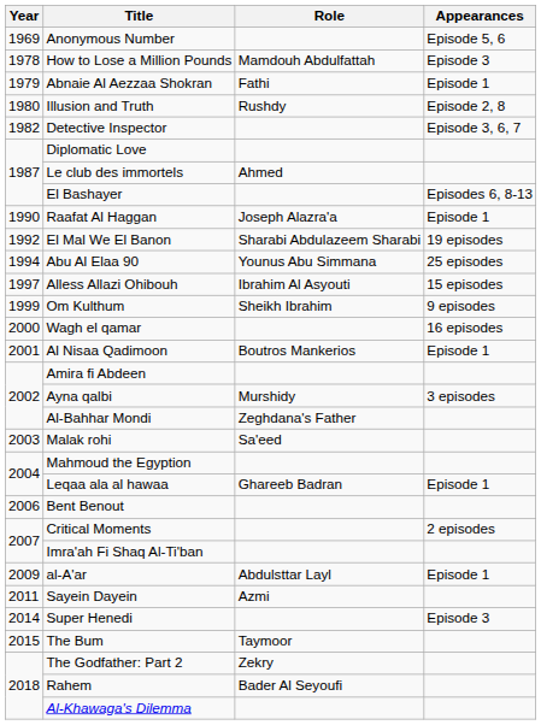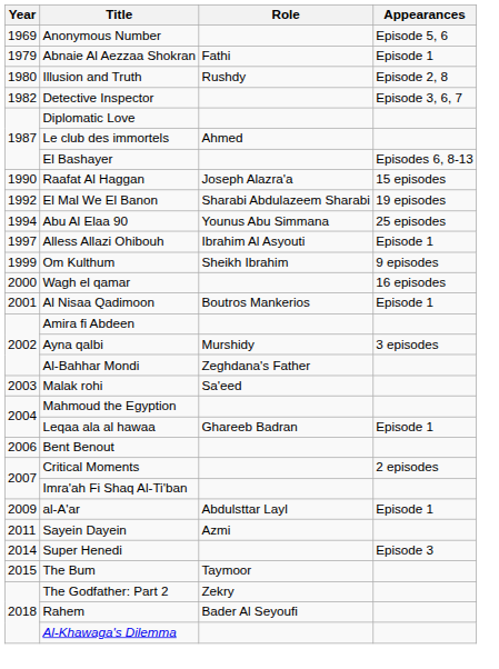 <table class="wikitable sortable mw-collapsible">
 <tr>
 <th>Year</th>
 <th>Title</th>
 <th>Role</th>
 <th>Appearances</th>
 </tr>
 <tr>
 <td>1969</td>
 <td>Anonymous Number</td>
 <td></td>
 <td>Episode 5, 6</td>
-</tr>
-<tr>
-<td>1978</td>
-<td>How to Lose a Million Pounds</td>
-<td>Mamdouh Abdulfattah</td>
-<td>Episode 3</td>
 </tr>
 <tr>
 <td>1979</td>
 <td>Abnaie Al Aezzaa Shokran</td>
 <td>Fathi</td>
 <td>Episode 1</td>
 </tr>
 <tr>
 <td>1980</td>
 <td>Illusion and Truth</td>
 <td>Rushdy</td>
 <td>Episode 2, 8</td>
 </tr>
 <tr>
 <td>1982</td>
 <td>Detective Inspector</td>
 <td></td>
 <td>Episode 3, 6, 7</td>
 </tr>
 <tr>
 <td rowspan="3">1987</td>
 <td>Diplomatic Love</td>
 <td></td>
 <td></td>
 </tr>
 <tr>
 <td>Le club des immortels</td>
 <td>Ahmed</td>
 <td></td>
 </tr>
 <tr>
 <td>El Bashayer</td>
 <td></td>
 <td>Episodes 6, 8-13</td>
 </tr>
 <tr>
 <td>1990</td>
 <td>Raafat Al Haggan</td>
 <td>Joseph Alazra'a</td>
-<td>Episode 1</td>
+<td>15 episodes</td>
 </tr>
 <tr>
 <td>1992</td>
 <td>El Mal We El Banon</td>
 <td>Sharabi Abdulazeem Sharabi</td>
 <td>19 episodes</td>
 </tr>
 <tr>
 <td>1994</td>
 <td>Abu Al Elaa 90</td>
 <td>Younus Abu Simmana</td>
 <td>25 episodes</td>
 </tr>
 <tr>
 <td>1997</td>
 <td>Alless Allazi Ohibouh</td>
 <td>Ibrahim Al Asyouti</td>
-<td>15 episodes</td>
+<td>Episode 1</td>
 </tr>
 <tr>
 <td>1999</td>
 <td>Om Kulthum</td>
 <td>Sheikh Ibrahim</td>
 <td>9 episodes</td>
 </tr>
 <tr>
 <td>2000</td>
 <td>Wagh el qamar</td>
 <td></td>
 <td>16 episodes</td>
 </tr>
 <tr>
 <td>2001</td>
 <td>Al Nisaa Qadimoon</td>
 <td>Boutros Mankerios</td>
 <td>Episode 1</td>
 </tr>
 <tr>
 <td rowspan="3">2002</td>
 <td>Amira fi Abdeen</td>
 <td></td>
 <td></td>
 </tr>
 <tr>
 <td>Ayna qalbi</td>
 <td>Murshidy</td>
 <td>3 episodes</td>
 </tr>
 <tr>
 <td>Al-Bahhar Mondi</td>
 <td>Zeghdana's Father</td>
 <td></td>
 </tr>
 <tr>
 <td>2003</td>
 <td>Malak rohi</td>
 <td>Sa'eed</td>
 <td></td>
 </tr>
 <tr>
 <td rowspan="2">2004</td>
 <td>Mahmoud the Egyption</td>
 <td></td>
 <td></td>
 </tr>
 <tr>
 <td>Leqaa ala al hawaa</td>
 <td>Ghareeb Badran</td>
 <td>Episode 1</td>
 </tr>
 <tr>
 <td>2006</td>
 <td>Bent Benout</td>
 <td></td>
 <td></td>
 </tr>
 <tr>
 <td rowspan="2">2007</td>
 <td>Critical Moments</td>
 <td></td>
 <td>2 episodes</td>
 </tr>
 <tr>
 <td>Imra'ah Fi Shaq Al-Ti'ban</td>
 <td></td>
 <td></td>
 </tr>
 <tr>
 <td>2009</td>
 <td>al-A'ar</td>
 <td>Abdulsttar Layl</td>
 <td>Episode 1</td>
 </tr>
 <tr>
 <td>2011</td>
 <td>Sayein Dayein</td>
 <td>Azmi</td>
 <td></td>
 </tr>
 <tr>
 <td>2014</td>
 <td>Super Henedi</td>
 <td></td>
 <td>Episode 3</td>
 </tr>
 <tr>
 <td>2015</td>
 <td>The Bum</td>
 <td>Taymoor</td>
 <td></td>
 </tr>
 <tr>
 <td rowspan="3">2018</td>
 <td>The Godfather: Part 2</td>
 <td>Zekry</td>
 <td></td>
 </tr>
 <tr>
 <td>Rahem</td>
 <td>Bader Al Seyoufi</td>
 <td></td>
 </tr>
 <tr>
 <td><em><a href='#'>Al-Khawaga's Dilemma</a></em></td>
 <td></td>
 <td></td>
 </tr>
 </table>
